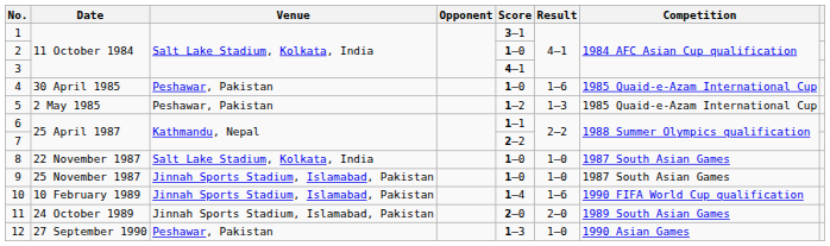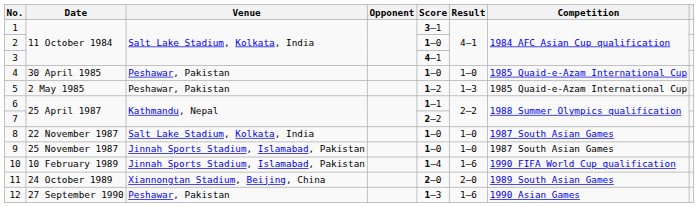 <table class="wikitable plainrowheaders sortable">
 <tr>
 <th scope="col">No.</th>
 <th scope="col">Date</th>
 <th scope="col">Venue</th>
 <th scope="col">Opponent</th>
 <th scope="col">Score</th>
 <th scope="col">Result</th>
 <th scope="col">Competition</th>
 <th scope="col" class="unsortable"></th>
 </tr>
 <tr>
 <td align="center">1</td>
 <td rowspan="3">11 October 1984</td>
 <td rowspan="3"><a href='#'>Salt Lake Stadium</a>, <a href='#'>Kolkata</a>, India</td>
 <td rowspan="3"></td>
 <td align="center"><strong>3</strong>–1</td>
 <td rowspan="3" align="center">4–1</td>
 <td rowspan="3"><a href='#'>1984 AFC Asian Cup qualification</a></td>
 <td></td>
 </tr>
 <tr>
 <td align="center">2</td>
 <td align="center"><strong>1</strong>–0</td>
 <td></td>
 </tr>
 <tr>
 <td align="center">3</td>
 <td align="center"><strong>4</strong>–1</td>
 <td></td>
 </tr>
 <tr>
 <td align="center">4</td>
 <td>30 April 1985</td>
 <td><a href='#'>Peshawar</a>, Pakistan</td>
 <td></td>
 <td align="center"><strong>1</strong>–0</td>
-<td align="center">1–6</td>
+<td align="center">1–0</td>
 <td><a href='#'>1985 Quaid-e-Azam International Cup</a></td>
 <td></td>
 </tr>
 <tr>
 <td align="center">5</td>
 <td>2 May 1985</td>
 <td>Peshawar, Pakistan</td>
 <td></td>
 <td align="center"><strong>1</strong>–2</td>
 <td align="center">1–3</td>
 <td>1985 Quaid-e-Azam International Cup</td>
 <td></td>
 </tr>
 <tr>
 <td align="center">6</td>
 <td rowspan="2">25 April 1987</td>
 <td rowspan="2"><a href='#'>Kathmandu</a>, Nepal</td>
 <td rowspan="2"></td>
 <td align="center"><strong>1</strong>–1</td>
 <td rowspan="2" align="center">2–2</td>
 <td rowspan="2"><a href='#'>1988 Summer Olympics qualification</a></td>
 <td></td>
 </tr>
 <tr>
 <td align="center">7</td>
 <td align="center"><strong>2</strong>–2</td>
 <td></td>
 </tr>
 <tr>
 <td align="center">8</td>
 <td>22 November 1987</td>
 <td><a href='#'>Salt Lake Stadium</a>, <a href='#'>Kolkata</a>, India</td>
 <td></td>
 <td align="center"><strong>1</strong>–0</td>
 <td align="center">1–0</td>
 <td><a href='#'>1987 South Asian Games</a></td>
 <td></td>
 </tr>
 <tr>
 <td align="center">9</td>
 <td>25 November 1987</td>
 <td><a href='#'>Jinnah Sports Stadium</a>, <a href='#'>Islamabad</a>, Pakistan</td>
 <td></td>
 <td align="center"><strong>1</strong>–0</td>
 <td align="center">1–0</td>
 <td>1987 South Asian Games</td>
 <td></td>
 </tr>
 <tr>
 <td align="center">10</td>
 <td>10 February 1989</td>
 <td><a href='#'>Jinnah Sports Stadium</a>, <a href='#'>Islamabad</a>, Pakistan</td>
 <td></td>
 <td align="center"><strong>1</strong>–4</td>
 <td align="center">1–6</td>
 <td><a href='#'>1990 FIFA World Cup qualification</a></td>
 <td></td>
 </tr>
 <tr>
 <td align="center">11</td>
 <td>24 October 1989</td>
-<td>Jinnah Sports Stadium, Islamabad, Pakistan</td>
+<td><a href='#'>Xiannongtan Stadium</a>, <a href='#'>Beijing</a>, China</td>
 <td></td>
 <td align="center"><strong>2</strong>–0</td>
 <td align="center">2–0</td>
 <td><a href='#'>1989 South Asian Games</a></td>
 <td></td>
 </tr>
 <tr>
 <td align="center">12</td>
 <td>27 September 1990</td>
 <td><a href='#'>Peshawar</a>, Pakistan</td>
 <td></td>
 <td align="center"><strong>1</strong>–3</td>
-<td align="center">1–0</td>
+<td align="center">1–6</td>
 <td><a href='#'>1990 Asian Games</a></td>
 <td></td>
 </tr>
 </table>
